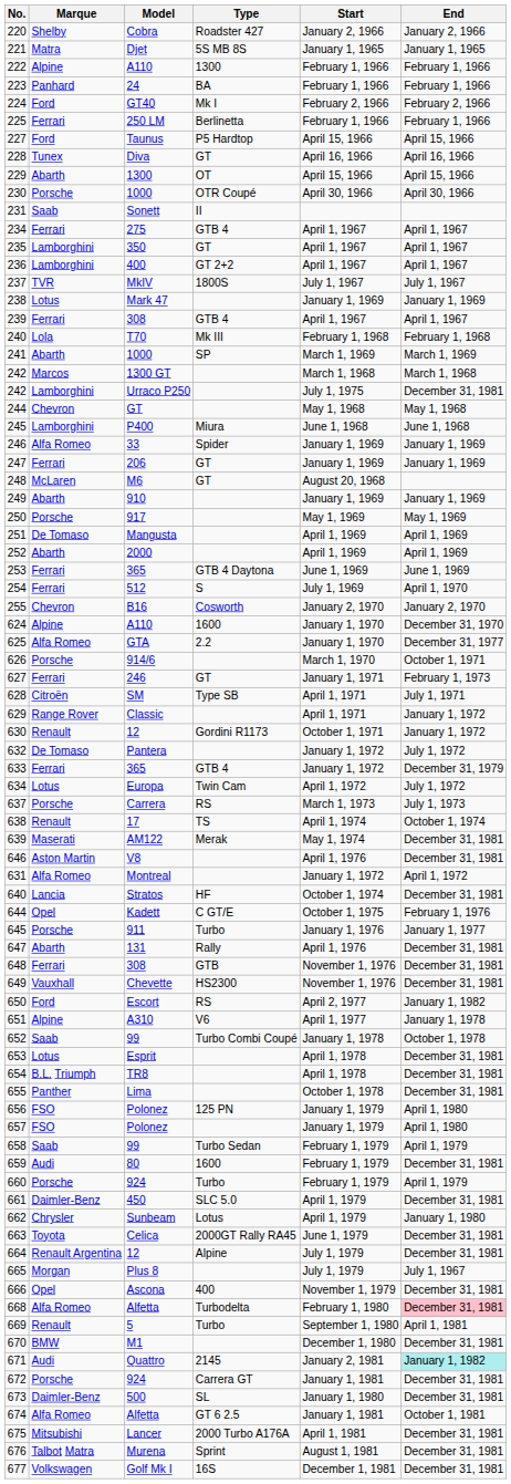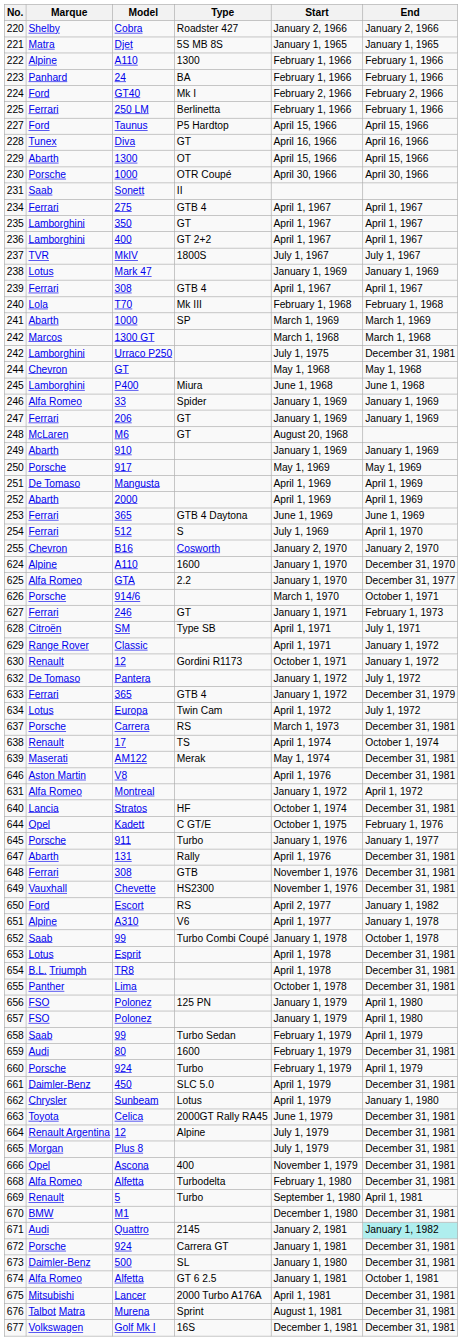 <table class="wikitable sortable">
 <tr>
 <th>No.</th>
 <th>Marque</th>
 <th>Model</th>
 <th>Type</th>
 <th>Start</th>
 <th>End</th>
 </tr>
 <tr>
 <td>220</td>
 <td> <a href='#'>Shelby</a></td>
 <td><a href='#'>Cobra</a></td>
 <td>Roadster 427</td>
 <td>January 2, 1966</td>
 <td>January 2, 1966</td>
 </tr>
 <tr>
 <td>221</td>
 <td> <a href='#'>Matra</a></td>
 <td><a href='#'>Djet</a></td>
 <td>5S MB 8S</td>
 <td>January 1, 1965</td>
 <td>January 1, 1965</td>
 </tr>
 <tr>
 <td>222</td>
 <td> <a href='#'>Alpine</a></td>
 <td><a href='#'>A110</a></td>
 <td>1300</td>
 <td>February 1, 1966</td>
 <td>February 1, 1966</td>
 </tr>
 <tr>
 <td>223</td>
 <td> <a href='#'>Panhard</a></td>
 <td><a href='#'>24</a></td>
 <td>BA</td>
 <td>February 1, 1966</td>
 <td>February 1, 1966</td>
 </tr>
 <tr>
 <td>224</td>
 <td> <a href='#'>Ford</a></td>
 <td><a href='#'>GT40</a></td>
 <td>Mk I</td>
 <td>February 2, 1966</td>
 <td>February 2, 1966</td>
 </tr>
 <tr>
 <td>225</td>
 <td> <a href='#'>Ferrari</a></td>
 <td><a href='#'>250 LM</a></td>
 <td>Berlinetta</td>
 <td>February 1, 1966</td>
 <td>February 1, 1966</td>
 </tr>
 <tr>
 <td>227</td>
 <td> <a href='#'>Ford</a></td>
 <td><a href='#'>Taunus</a></td>
 <td>P5 Hardtop</td>
 <td>April 15, 1966</td>
 <td>April 15, 1966</td>
 </tr>
 <tr>
 <td>228</td>
 <td> <a href='#'>Tunex</a></td>
 <td><a href='#'>Diva</a></td>
 <td>GT</td>
 <td>April 16, 1966</td>
 <td>April 16, 1966</td>
 </tr>
 <tr>
 <td>229</td>
 <td> <a href='#'>Abarth</a></td>
 <td><a href='#'>1300</a></td>
 <td>OT</td>
 <td>April 15, 1966</td>
 <td>April 15, 1966</td>
 </tr>
 <tr>
 <td>230</td>
 <td> <a href='#'>Porsche</a></td>
 <td><a href='#'>1000</a></td>
 <td>OTR Coupé</td>
 <td>April 30, 1966</td>
 <td>April 30, 1966</td>
 </tr>
 <tr>
 <td>231</td>
 <td> <a href='#'>Saab</a></td>
 <td><a href='#'>Sonett</a></td>
 <td>II</td>
 <td></td>
 <td></td>
 </tr>
 <tr>
 <td>234</td>
 <td> <a href='#'>Ferrari</a></td>
 <td><a href='#'>275</a></td>
 <td>GTB 4</td>
 <td>April 1, 1967</td>
 <td>April 1, 1967</td>
 </tr>
 <tr>
 <td>235</td>
 <td> <a href='#'>Lamborghini</a></td>
 <td><a href='#'>350</a></td>
 <td>GT</td>
 <td>April 1, 1967</td>
 <td>April 1, 1967</td>
 </tr>
 <tr>
 <td>236</td>
 <td> <a href='#'>Lamborghini</a></td>
 <td><a href='#'>400</a></td>
 <td>GT 2+2</td>
 <td>April 1, 1967</td>
 <td>April 1, 1967</td>
 </tr>
 <tr>
 <td>237</td>
 <td> <a href='#'>TVR</a></td>
 <td><a href='#'>MkIV</a></td>
 <td>1800S</td>
 <td>July 1, 1967</td>
 <td>July 1, 1967</td>
 </tr>
 <tr>
 <td>238</td>
 <td> <a href='#'>Lotus</a></td>
 <td><a href='#'>Mark 47</a></td>
 <td></td>
 <td>January 1, 1969</td>
 <td>January 1, 1969</td>
 </tr>
 <tr>
 <td>239</td>
 <td> <a href='#'>Ferrari</a></td>
 <td><a href='#'>308</a></td>
 <td>GTB 4</td>
 <td>April 1, 1967</td>
 <td>April 1, 1967</td>
 </tr>
 <tr>
 <td>240</td>
 <td> <a href='#'>Lola</a></td>
 <td><a href='#'>T70</a></td>
 <td>Mk III</td>
 <td>February 1, 1968</td>
 <td>February 1, 1968</td>
 </tr>
 <tr>
 <td>241</td>
 <td> <a href='#'>Abarth</a></td>
 <td><a href='#'>1000</a></td>
 <td>SP</td>
 <td>March 1, 1969</td>
 <td>March 1, 1969</td>
 </tr>
 <tr>
 <td>242</td>
 <td> <a href='#'>Marcos</a></td>
 <td><a href='#'>1300 GT</a></td>
 <td></td>
 <td>March 1, 1968</td>
 <td>March 1, 1968</td>
 </tr>
 <tr>
 <td>242</td>
 <td> <a href='#'>Lamborghini</a></td>
 <td><a href='#'>Urraco P250</a></td>
 <td></td>
 <td>July 1, 1975</td>
 <td>December 31, 1981</td>
 </tr>
 <tr>
 <td>244</td>
 <td> <a href='#'>Chevron</a></td>
 <td><a href='#'>GT</a></td>
 <td></td>
 <td>May 1, 1968</td>
 <td>May 1, 1968</td>
 </tr>
 <tr>
 <td>245</td>
 <td> <a href='#'>Lamborghini</a></td>
 <td><a href='#'>P400</a></td>
 <td>Miura</td>
 <td>June 1, 1968</td>
 <td>June 1, 1968</td>
 </tr>
 <tr>
 <td>246</td>
 <td> <a href='#'>Alfa Romeo</a></td>
 <td><a href='#'>33</a></td>
 <td>Spider</td>
 <td>January 1, 1969</td>
 <td>January 1, 1969</td>
 </tr>
 <tr>
 <td>247</td>
 <td> <a href='#'>Ferrari</a></td>
 <td><a href='#'>206</a></td>
 <td>GT</td>
 <td>January 1, 1969</td>
 <td>January 1, 1969</td>
 </tr>
 <tr>
 <td>248</td>
 <td> <a href='#'>McLaren</a></td>
 <td><a href='#'>M6</a></td>
 <td>GT</td>
 <td>August 20, 1968</td>
 <td></td>
 </tr>
 <tr>
 <td>249</td>
 <td> <a href='#'>Abarth</a></td>
 <td><a href='#'>910</a></td>
 <td></td>
 <td>January 1, 1969</td>
 <td>January 1, 1969</td>
 </tr>
 <tr>
 <td>250</td>
 <td> <a href='#'>Porsche</a></td>
 <td><a href='#'>917</a></td>
 <td></td>
 <td>May 1, 1969</td>
 <td>May 1, 1969</td>
 </tr>
 <tr>
 <td>251</td>
 <td> <a href='#'>De Tomaso</a></td>
 <td><a href='#'>Mangusta</a></td>
 <td></td>
 <td>April 1, 1969</td>
 <td>April 1, 1969</td>
 </tr>
 <tr>
 <td>252</td>
 <td> <a href='#'>Abarth</a></td>
 <td><a href='#'>2000</a></td>
 <td></td>
 <td>April 1, 1969</td>
 <td>April 1, 1969</td>
 </tr>
 <tr>
 <td>253</td>
 <td> <a href='#'>Ferrari</a></td>
 <td><a href='#'>365</a></td>
 <td>GTB 4 Daytona</td>
 <td>June 1, 1969</td>
 <td>June 1, 1969</td>
 </tr>
 <tr>
 <td>254</td>
 <td> <a href='#'>Ferrari</a></td>
 <td><a href='#'>512</a></td>
 <td>S</td>
 <td>July 1, 1969</td>
 <td>April 1, 1970</td>
 </tr>
 <tr>
 <td>255</td>
 <td> <a href='#'>Chevron</a></td>
 <td><a href='#'>B16</a></td>
 <td><a href='#'>Cosworth</a></td>
 <td>January 2, 1970</td>
 <td>January 2, 1970</td>
 </tr>
 <tr>
 <td>624</td>
 <td> <a href='#'>Alpine</a></td>
 <td><a href='#'>A110</a></td>
 <td>1600</td>
 <td>January 1, 1970</td>
 <td>December 31, 1970</td>
 </tr>
 <tr>
 <td>625</td>
 <td> <a href='#'>Alfa Romeo</a></td>
 <td><a href='#'>GTA</a></td>
 <td>2.2</td>
 <td>January 1, 1970</td>
 <td>December 31, 1977</td>
 </tr>
 <tr>
 <td>626</td>
 <td> <a href='#'>Porsche</a></td>
 <td><a href='#'>914/6</a></td>
 <td></td>
 <td>March 1, 1970</td>
 <td>October 1, 1971</td>
 </tr>
 <tr>
 <td>627</td>
 <td> <a href='#'>Ferrari</a></td>
 <td><a href='#'>246</a></td>
 <td>GT</td>
 <td>January 1, 1971</td>
 <td>February 1, 1973</td>
 </tr>
 <tr>
 <td>628</td>
 <td> <a href='#'>Citroën</a></td>
 <td><a href='#'>SM</a></td>
 <td>Type SB</td>
 <td>April 1, 1971</td>
 <td>July 1, 1971</td>
 </tr>
 <tr>
 <td>629</td>
 <td> <a href='#'>Range Rover</a></td>
 <td><a href='#'>Classic</a></td>
 <td></td>
 <td>April 1, 1971</td>
 <td>January 1, 1972</td>
 </tr>
 <tr>
 <td>630</td>
 <td> <a href='#'>Renault</a></td>
 <td><a href='#'>12</a></td>
 <td>Gordini R1173</td>
 <td>October 1, 1971</td>
 <td>January 1, 1972</td>
 </tr>
 <tr>
 <td>632</td>
 <td> <a href='#'>De Tomaso</a></td>
 <td><a href='#'>Pantera</a></td>
 <td></td>
 <td>January 1, 1972</td>
 <td>July 1, 1972</td>
 </tr>
 <tr>
 <td>633</td>
 <td> <a href='#'>Ferrari</a></td>
 <td><a href='#'>365</a></td>
 <td>GTB 4</td>
 <td>January 1, 1972</td>
 <td>December 31, 1979</td>
 </tr>
 <tr>
 <td>634</td>
 <td> <a href='#'>Lotus</a></td>
 <td><a href='#'>Europa</a></td>
 <td>Twin Cam</td>
 <td>April 1, 1972</td>
 <td>July 1, 1972</td>
 </tr>
 <tr>
 <td>637</td>
 <td> <a href='#'>Porsche</a></td>
 <td><a href='#'>Carrera</a></td>
 <td>RS</td>
 <td>March 1, 1973</td>
-<td>July 1, 1973</td>
+<td>December 31, 1981</td>
 </tr>
 <tr>
 <td>638</td>
 <td> <a href='#'>Renault</a></td>
 <td><a href='#'>17</a></td>
 <td>TS</td>
 <td>April 1, 1974</td>
 <td>October 1, 1974</td>
 </tr>
 <tr>
 <td>639</td>
 <td> <a href='#'>Maserati</a></td>
 <td><a href='#'>AM122</a></td>
 <td>Merak</td>
 <td>May 1, 1974</td>
 <td>December 31, 1981</td>
 </tr>
 <tr>
 <td>646</td>
 <td> <a href='#'>Aston Martin</a></td>
 <td><a href='#'>V8</a></td>
 <td></td>
 <td>April 1, 1976</td>
 <td>December 31, 1981</td>
 </tr>
 <tr>
 <td>631</td>
 <td> <a href='#'>Alfa Romeo</a></td>
 <td><a href='#'>Montreal</a></td>
 <td></td>
 <td>January 1, 1972</td>
 <td>April 1, 1972</td>
 </tr>
 <tr>
 <td>640</td>
 <td> <a href='#'>Lancia</a></td>
 <td><a href='#'>Stratos</a></td>
 <td>HF</td>
 <td>October 1, 1974</td>
 <td>December 31, 1981</td>
 </tr>
 <tr>
 <td>644</td>
 <td> <a href='#'>Opel</a></td>
 <td><a href='#'>Kadett</a></td>
 <td>C GT/E</td>
 <td>October 1, 1975</td>
 <td>February 1, 1976</td>
 </tr>
 <tr>
 <td>645</td>
 <td> <a href='#'>Porsche</a></td>
 <td><a href='#'>911</a></td>
 <td>Turbo</td>
 <td>January 1, 1976</td>
 <td>January 1, 1977</td>
 </tr>
 <tr>
 <td>647</td>
 <td> <a href='#'>Abarth</a></td>
 <td><a href='#'>131</a></td>
 <td>Rally</td>
 <td>April 1, 1976</td>
 <td>December 31, 1981</td>
 </tr>
 <tr>
 <td>648</td>
 <td> <a href='#'>Ferrari</a></td>
 <td><a href='#'>308</a></td>
 <td>GTB</td>
 <td>November 1, 1976</td>
 <td>December 31, 1981</td>
 </tr>
 <tr>
 <td>649</td>
 <td> <a href='#'>Vauxhall</a></td>
 <td><a href='#'>Chevette</a></td>
 <td>HS2300</td>
 <td>November 1, 1976</td>
 <td>December 31, 1981</td>
 </tr>
 <tr>
 <td>650</td>
 <td> <a href='#'>Ford</a></td>
 <td><a href='#'>Escort</a></td>
 <td>RS</td>
 <td>April 2, 1977</td>
 <td>January 1, 1982</td>
 </tr>
 <tr>
 <td>651</td>
 <td> <a href='#'>Alpine</a></td>
 <td><a href='#'>A310</a></td>
 <td>V6</td>
 <td>April 1, 1977</td>
 <td>January 1, 1978</td>
 </tr>
 <tr>
 <td>652</td>
 <td> <a href='#'>Saab</a></td>
 <td><a href='#'>99</a></td>
 <td>Turbo Combi Coupé</td>
 <td>January 1, 1978</td>
 <td>October 1, 1978</td>
 </tr>
 <tr>
 <td>653</td>
 <td> <a href='#'>Lotus</a></td>
 <td><a href='#'>Esprit</a></td>
 <td></td>
 <td>April 1, 1978</td>
 <td>December 31, 1981</td>
 </tr>
 <tr>
 <td>654</td>
 <td> <a href='#'>B.L.</a> <a href='#'>Triumph</a></td>
 <td><a href='#'>TR8</a></td>
 <td></td>
 <td>April 1, 1978</td>
 <td>December 31, 1981</td>
 </tr>
 <tr>
 <td>655</td>
 <td> <a href='#'>Panther</a></td>
 <td><a href='#'>Lima</a></td>
 <td></td>
 <td>October 1, 1978</td>
 <td>December 31, 1981</td>
 </tr>
 <tr>
 <td>656</td>
 <td> <a href='#'>FSO</a></td>
 <td><a href='#'>Polonez</a></td>
 <td>125 PN</td>
 <td>January 1, 1979</td>
 <td>April 1, 1980</td>
 </tr>
 <tr>
 <td>657</td>
 <td> <a href='#'>FSO</a></td>
 <td><a href='#'>Polonez</a></td>
 <td></td>
 <td>January 1, 1979</td>
 <td>April 1, 1980</td>
 </tr>
 <tr>
 <td>658</td>
 <td> <a href='#'>Saab</a></td>
 <td><a href='#'>99</a></td>
 <td>Turbo Sedan</td>
 <td>February 1, 1979</td>
 <td>April 1, 1979</td>
 </tr>
 <tr>
 <td>659</td>
 <td> <a href='#'>Audi</a></td>
 <td><a href='#'>80</a></td>
 <td>1600</td>
 <td>February 1, 1979</td>
 <td>December 31, 1981</td>
 </tr>
 <tr>
 <td>660</td>
 <td> <a href='#'>Porsche</a></td>
 <td><a href='#'>924</a></td>
 <td>Turbo</td>
 <td>February 1, 1979</td>
 <td>April 1, 1979</td>
 </tr>
 <tr>
 <td>661</td>
 <td> <a href='#'>Daimler-Benz</a></td>
 <td><a href='#'>450</a></td>
 <td>SLC 5.0</td>
 <td>April 1, 1979</td>
 <td>December 31, 1981</td>
 </tr>
 <tr>
 <td>662</td>
 <td> <a href='#'>Chrysler</a></td>
 <td><a href='#'>Sunbeam</a></td>
 <td>Lotus</td>
 <td>April 1, 1979</td>
 <td>January 1, 1980</td>
 </tr>
 <tr>
 <td>663</td>
 <td> <a href='#'>Toyota</a></td>
 <td><a href='#'>Celica</a></td>
 <td>2000GT Rally RA45</td>
 <td>June 1, 1979</td>
 <td>December 31, 1981</td>
 </tr>
 <tr>
 <td>664</td>
 <td> <a href='#'>Renault Argentina</a></td>
 <td><a href='#'>12</a></td>
 <td>Alpine</td>
 <td>July 1, 1979</td>
 <td>December 31, 1981</td>
 </tr>
 <tr>
 <td>665</td>
 <td> <a href='#'>Morgan</a></td>
 <td><a href='#'>Plus 8</a></td>
 <td></td>
 <td>July 1, 1979</td>
-<td>July 1, 1967</td>
+<td>December 31, 1981</td>
 </tr>
 <tr>
 <td>666</td>
 <td> <a href='#'>Opel</a></td>
 <td><a href='#'>Ascona</a></td>
 <td>400</td>
 <td>November 1, 1979</td>
 <td>December 31, 1981</td>
 </tr>
 <tr>
 <td>668</td>
 <td> <a href='#'>Alfa Romeo</a></td>
 <td><a href='#'>Alfetta</a></td>
 <td>Turbodelta</td>
 <td>February 1, 1980</td>
-<td style="background: pink;">December 31, 1981</td>
+<td>December 31, 1981</td>
 </tr>
 <tr>
 <td>669</td>
 <td> <a href='#'>Renault</a></td>
 <td><a href='#'>5</a></td>
 <td>Turbo</td>
 <td>September 1, 1980</td>
 <td>April 1, 1981</td>
 </tr>
 <tr>
 <td>670</td>
 <td> <a href='#'>BMW</a></td>
 <td><a href='#'>M1</a></td>
 <td></td>
 <td>December 1, 1980</td>
 <td>December 31, 1981</td>
 </tr>
 <tr>
 <td>671</td>
 <td> <a href='#'>Audi</a></td>
 <td><a href='#'>Quattro</a></td>
 <td>2145</td>
 <td>January 2, 1981</td>
 <td style="background: paleturquoise;">January 1, 1982</td>
 </tr>
 <tr>
 <td>672</td>
 <td> <a href='#'>Porsche</a></td>
 <td><a href='#'>924</a></td>
 <td>Carrera GT</td>
 <td>January 1, 1981</td>
 <td>December 31, 1981</td>
 </tr>
 <tr>
 <td>673</td>
 <td> <a href='#'>Daimler-Benz</a></td>
 <td><a href='#'>500</a></td>
 <td>SL</td>
 <td>January 1, 1980</td>
 <td>December 31, 1981</td>
 </tr>
 <tr>
 <td>674</td>
 <td> <a href='#'>Alfa Romeo</a></td>
 <td><a href='#'>Alfetta</a></td>
 <td>GT 6 2.5</td>
 <td>January 1, 1981</td>
 <td>October 1, 1981</td>
 </tr>
 <tr>
 <td>675</td>
 <td> <a href='#'>Mitsubishi</a></td>
 <td><a href='#'>Lancer</a></td>
 <td>2000 Turbo A176A</td>
 <td>April 1, 1981</td>
 <td>December 31, 1981</td>
 </tr>
 <tr>
 <td>676</td>
 <td> <a href='#'>Talbot</a> <a href='#'>Matra</a></td>
 <td><a href='#'>Murena</a></td>
 <td>Sprint</td>
 <td>August 1, 1981</td>
 <td>December 31, 1981</td>
 </tr>
 <tr>
 <td>677</td>
 <td> <a href='#'>Volkswagen</a></td>
 <td><a href='#'>Golf Mk I</a></td>
 <td>16S</td>
 <td>December 1, 1981</td>
 <td>December 31, 1981</td>
 </tr>
 </table>
